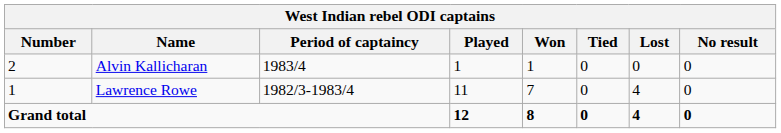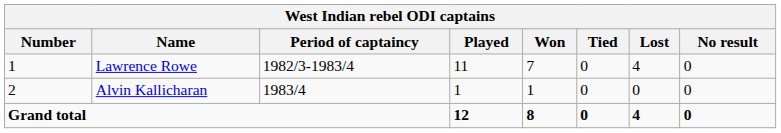 <table class="wikitable" width="90%">
 <tr bgcolor="#efefef">
 <th colspan=8 style="border-right:0px;";>West Indian rebel ODI captains</th>
 </tr>
 <tr bgcolor="#efefef">
 <th>Number</th>
 <th>Name</th>
 <th>Period of captaincy</th>
 <th>Played</th>
 <th>Won</th>
 <th>Tied</th>
 <th>Lost</th>
 <th>No result</th>
 </tr>
 <tr>
+<td>1</td>
+<td><a href='#'>Lawrence Rowe</a></td>
+<td>1982/3-1983/4</td>
+<td>11</td>
+<td>7</td>
+<td>0</td>
+<td>4</td>
+<td>0</td>
+</tr>
+<tr>
 <td>2</td>
 <td><a href='#'>Alvin Kallicharan</a></td>
 <td>1983/4</td>
 <td>1</td>
 <td>1</td>
 <td>0</td>
 <td>0</td>
-<td>0</td>
-</tr>
-<tr>
-<td>1</td>
-<td><a href='#'>Lawrence Rowe</a></td>
-<td>1982/3-1983/4</td>
-<td>11</td>
-<td>7</td>
-<td>0</td>
-<td>4</td>
 <td>0</td>
 </tr>
 <tr>
 <td colspan=3><strong>Grand total</strong></td>
 <td><strong>12</strong></td>
 <td><strong>8</strong></td>
 <td><strong>0</strong></td>
 <td><strong>4</strong></td>
 <td><strong>0</strong></td>
 </tr>
 </table>
